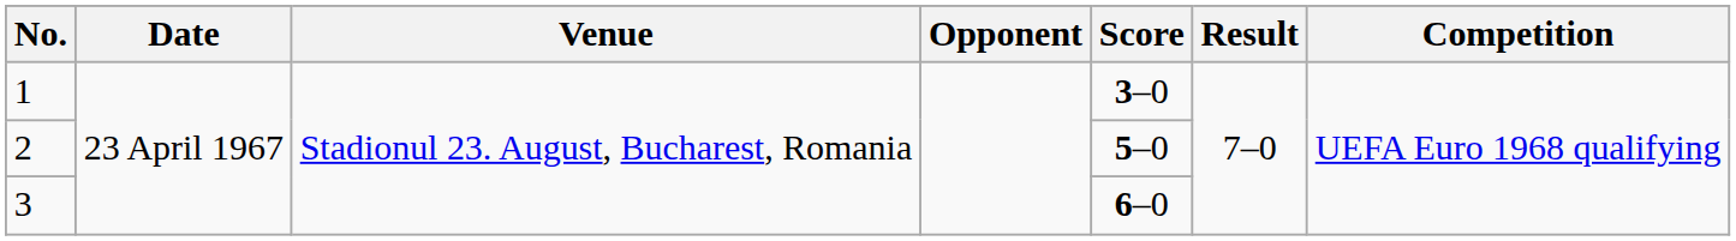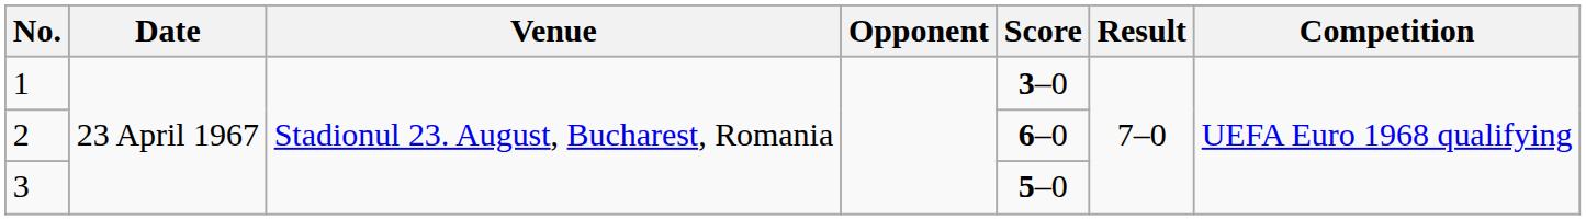 <table class="wikitable plainrowheaders">
 <tr>
 <th>No.</th>
 <th>Date</th>
 <th>Venue</th>
 <th>Opponent</th>
 <th>Score</th>
 <th>Result</th>
 <th>Competition</th>
 </tr>
 <tr>
 <td>1</td>
 <td rowspan="3">23 April 1967</td>
 <td rowspan="3"><a href='#'>Stadionul 23. August</a>, <a href='#'>Bucharest</a>, Romania</td>
 <td rowspan="3"></td>
 <td align=center><strong>3</strong>–0</td>
 <td align="center" rowspan="3">7–0</td>
 <td rowspan="3"><a href='#'>UEFA Euro 1968 qualifying</a></td>
 </tr>
 <tr>
 <td>2</td>
-<td align=center><strong>5</strong>–0</td>
+<td align=center><strong>6</strong>–0</td>
 </tr>
 <tr>
 <td>3</td>
-<td align=center><strong>6</strong>–0</td>
+<td align=center><strong>5</strong>–0</td>
 </tr>
 </table>
